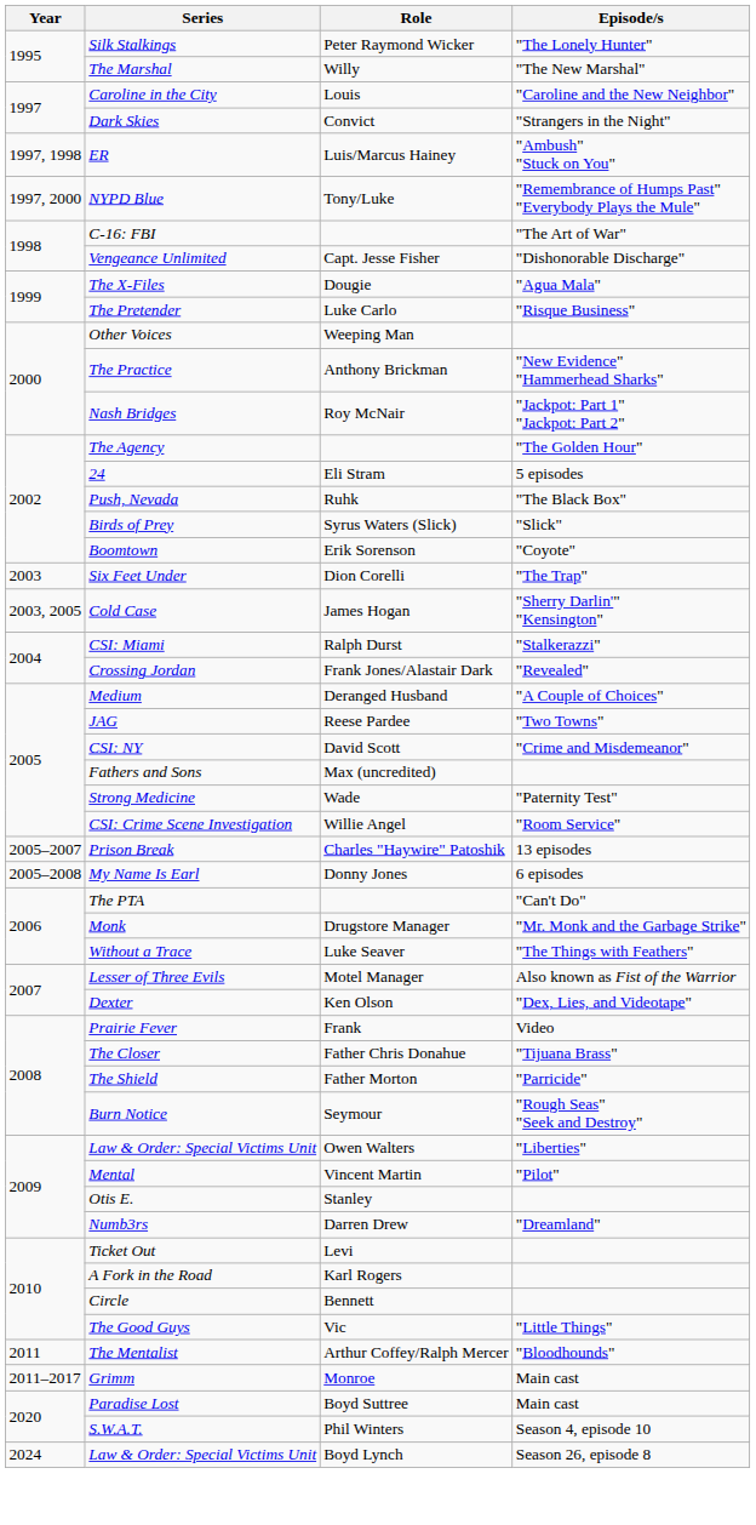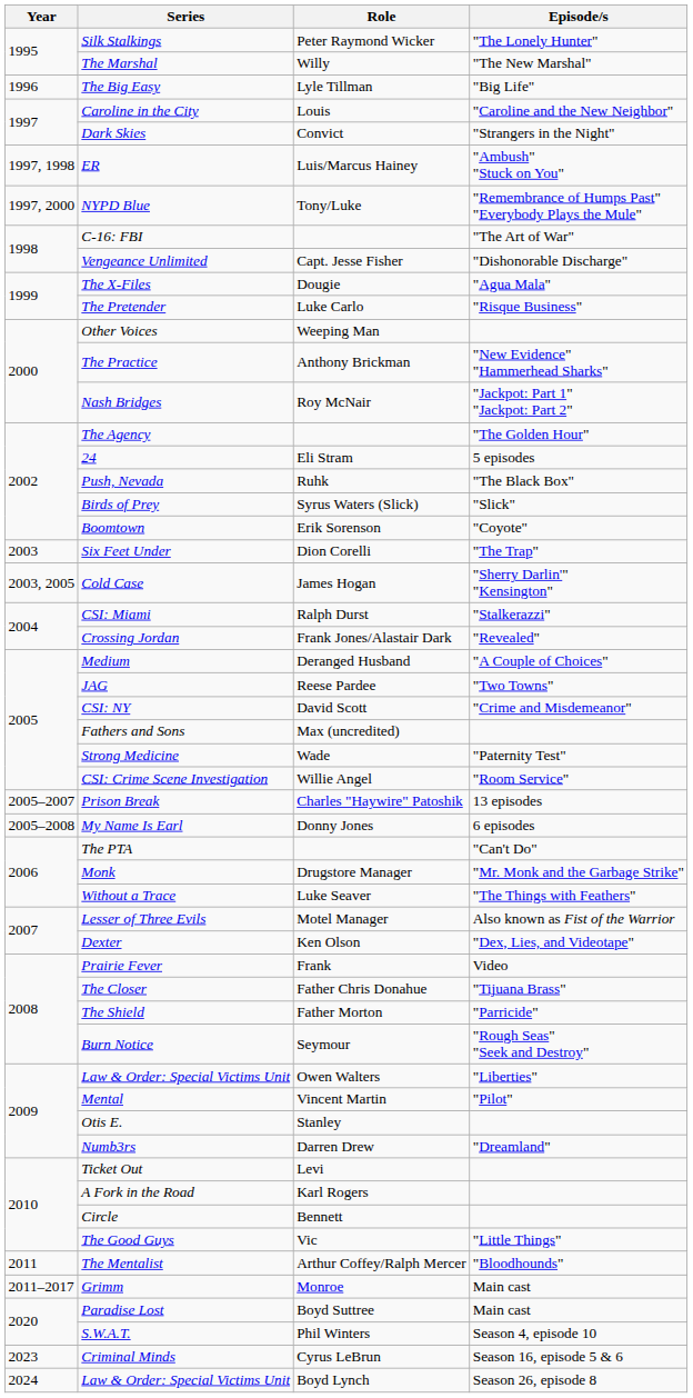 <table class="wikitable sortable">
 <tr>
 <th>Year</th>
 <th>Series</th>
 <th>Role</th>
 <th class="unsortable">Episode/s</th>
 </tr>
 <tr>
 <td rowspan="2">1995</td>
 <td><em><a href='#'>Silk Stalkings</a></em></td>
 <td>Peter Raymond Wicker</td>
 <td>"<a href='#'>The Lonely Hunter</a>"</td>
 </tr>
 <tr>
 <td><em><a href='#'>The Marshal</a></em></td>
 <td>Willy</td>
 <td>"The New Marshal"</td>
+</tr>
+<tr>
+<td>1996</td>
+<td><em><a href='#'>The Big Easy</a></em></td>
+<td>Lyle Tillman</td>
+<td>"Big Life"</td>
 </tr>
 <tr>
 <td rowspan="2">1997</td>
 <td><em><a href='#'>Caroline in the City</a></em></td>
 <td>Louis</td>
 <td>"<a href='#'>Caroline and the New Neighbor</a>"</td>
 </tr>
 <tr>
 <td><em><a href='#'>Dark Skies</a></em></td>
 <td>Convict</td>
 <td>"Strangers in the Night"</td>
 </tr>
 <tr>
 <td>1997, 1998</td>
 <td><em><a href='#'>ER</a></em></td>
 <td>Luis/Marcus Hainey</td>
 <td>"<a href='#'>Ambush</a>"<br>"<a href='#'>Stuck on You</a>"</td>
 </tr>
 <tr>
 <td>1997, 2000</td>
 <td><em><a href='#'>NYPD Blue</a></em></td>
 <td>Tony/Luke</td>
 <td>"<a href='#'>Remembrance of Humps Past</a>"<br>"<a href='#'>Everybody Plays the Mule</a>"</td>
 </tr>
 <tr>
 <td rowspan="2">1998</td>
 <td><em>C-16: FBI</em></td>
 <td></td>
 <td>"The Art of War"</td>
 </tr>
 <tr>
 <td><em><a href='#'>Vengeance Unlimited</a></em></td>
 <td>Capt. Jesse Fisher</td>
 <td>"Dishonorable Discharge"</td>
 </tr>
 <tr>
 <td rowspan="2">1999</td>
 <td><em><a href='#'>The X-Files</a></em></td>
 <td>Dougie</td>
 <td>"<a href='#'>Agua Mala</a>"</td>
 </tr>
 <tr>
 <td><em><a href='#'>The Pretender</a></em></td>
 <td>Luke Carlo</td>
 <td>"<a href='#'>Risque Business</a>"</td>
 </tr>
 <tr>
 <td rowspan="3">2000</td>
 <td><em>Other Voices</em></td>
 <td>Weeping Man</td>
 <td></td>
 </tr>
 <tr>
 <td><em><a href='#'>The Practice</a></em></td>
 <td>Anthony Brickman</td>
 <td>"<a href='#'>New Evidence</a>"<br>"<a href='#'>Hammerhead Sharks</a>"</td>
 </tr>
 <tr>
 <td><em><a href='#'>Nash Bridges</a></em></td>
 <td>Roy McNair</td>
 <td>"<a href='#'>Jackpot: Part 1</a>"<br>"<a href='#'>Jackpot: Part 2</a>"</td>
 </tr>
 <tr>
 <td rowspan="5">2002</td>
 <td><em><a href='#'>The Agency</a></em></td>
 <td></td>
 <td>"<a href='#'>The Golden Hour</a>"</td>
 </tr>
 <tr>
 <td><em><a href='#'>24</a></em></td>
 <td>Eli Stram</td>
 <td>5 episodes</td>
 </tr>
 <tr>
 <td><em><a href='#'>Push, Nevada</a></em></td>
 <td>Ruhk</td>
 <td>"The Black Box"</td>
 </tr>
 <tr>
 <td><em><a href='#'>Birds of Prey</a></em></td>
 <td>Syrus Waters (Slick)</td>
 <td>"Slick"</td>
 </tr>
 <tr>
 <td><em><a href='#'>Boomtown</a></em></td>
 <td>Erik Sorenson</td>
 <td>"Coyote"</td>
 </tr>
 <tr>
 <td>2003</td>
 <td><em><a href='#'>Six Feet Under</a></em></td>
 <td>Dion Corelli</td>
 <td>"<a href='#'>The Trap</a>"</td>
 </tr>
 <tr>
 <td>2003, 2005</td>
 <td><em><a href='#'>Cold Case</a></em></td>
 <td>James Hogan</td>
 <td>"<a href='#'>Sherry Darlin'</a>"<br>"<a href='#'>Kensington</a>"</td>
 </tr>
 <tr>
 <td rowspan="2">2004</td>
 <td><em><a href='#'>CSI: Miami</a></em></td>
 <td>Ralph Durst</td>
 <td>"<a href='#'>Stalkerazzi</a>"</td>
 </tr>
 <tr>
 <td><em><a href='#'>Crossing Jordan</a></em></td>
 <td>Frank Jones/Alastair Dark</td>
 <td>"<a href='#'>Revealed</a>"</td>
 </tr>
 <tr>
 <td rowspan="6">2005</td>
 <td><em><a href='#'>Medium</a></em></td>
 <td>Deranged Husband</td>
 <td>"<a href='#'>A Couple of Choices</a>"</td>
 </tr>
 <tr>
 <td><em><a href='#'>JAG</a></em></td>
 <td>Reese Pardee</td>
 <td>"<a href='#'>Two Towns</a>"</td>
 </tr>
 <tr>
 <td><em><a href='#'>CSI: NY</a></em></td>
 <td>David Scott</td>
 <td>"<a href='#'>Crime and Misdemeanor</a>"</td>
 </tr>
 <tr>
 <td><em>Fathers and Sons</em></td>
 <td>Max (uncredited)</td>
 </tr>
 <tr>
 <td><em><a href='#'>Strong Medicine</a></em></td>
 <td>Wade</td>
 <td>"Paternity Test"</td>
 </tr>
 <tr>
 <td><em><a href='#'>CSI: Crime Scene Investigation</a></em></td>
 <td>Willie Angel</td>
 <td>"<a href='#'>Room Service</a>"</td>
 </tr>
 <tr>
 <td>2005–2007</td>
 <td><em><a href='#'>Prison Break</a></em></td>
 <td><a href='#'>Charles "Haywire" Patoshik</a></td>
 <td>13 episodes</td>
 </tr>
 <tr>
 <td>2005–2008</td>
 <td><em><a href='#'>My Name Is Earl</a></em></td>
 <td>Donny Jones</td>
 <td>6 episodes</td>
 </tr>
 <tr>
 <td rowspan="3">2006</td>
 <td><em>The PTA</em></td>
 <td></td>
 <td>"Can't Do"</td>
 </tr>
 <tr>
 <td><em><a href='#'>Monk</a></em></td>
 <td>Drugstore Manager</td>
 <td>"<a href='#'>Mr. Monk and the Garbage Strike</a>"</td>
 </tr>
 <tr>
 <td><em><a href='#'>Without a Trace</a></em></td>
 <td>Luke Seaver</td>
 <td>"<a href='#'>The Things with Feathers</a>"</td>
 </tr>
 <tr>
 <td rowspan="2">2007</td>
 <td><em><a href='#'>Lesser of Three Evils</a></em></td>
 <td>Motel Manager</td>
 <td>Also known as <em>Fist of the Warrior</em></td>
 </tr>
 <tr>
 <td><em><a href='#'>Dexter</a></em></td>
 <td>Ken Olson</td>
 <td>"<a href='#'>Dex, Lies, and Videotape</a>"</td>
 </tr>
 <tr>
 <td rowspan="4">2008</td>
 <td><em><a href='#'>Prairie Fever</a></em></td>
 <td>Frank</td>
 <td>Video</td>
 </tr>
 <tr>
 <td><em><a href='#'>The Closer</a></em></td>
 <td>Father Chris Donahue</td>
 <td>"<a href='#'>Tijuana Brass</a>"</td>
 </tr>
 <tr>
 <td><em><a href='#'>The Shield</a></em></td>
 <td>Father Morton</td>
 <td>"<a href='#'>Parricide</a>"</td>
 </tr>
 <tr>
 <td><em><a href='#'>Burn Notice</a></em></td>
 <td>Seymour</td>
 <td>"<a href='#'>Rough Seas</a>"<br>"<a href='#'>Seek and Destroy</a>"</td>
 </tr>
 <tr>
 <td rowspan="4">2009</td>
 <td><em><a href='#'>Law & Order: Special Victims Unit</a></em></td>
 <td>Owen Walters</td>
 <td>"<a href='#'>Liberties</a>"</td>
 </tr>
 <tr>
 <td><em><a href='#'>Mental</a></em></td>
 <td>Vincent Martin</td>
 <td>"<a href='#'>Pilot</a>"</td>
 </tr>
 <tr>
 <td><em>Otis E.</em></td>
 <td>Stanley</td>
 <td></td>
 </tr>
 <tr>
 <td><em><a href='#'>Numb3rs</a></em></td>
 <td>Darren Drew</td>
 <td>"<a href='#'>Dreamland</a>"</td>
 </tr>
 <tr>
 <td rowspan="4">2010</td>
 <td><em>Ticket Out</em></td>
 <td>Levi</td>
 <td></td>
 </tr>
 <tr>
 <td><em>A Fork in the Road</em></td>
 <td>Karl Rogers</td>
 <td></td>
 </tr>
 <tr>
 <td><em>Circle</em></td>
 <td>Bennett</td>
 <td></td>
 </tr>
 <tr>
 <td><em><a href='#'>The Good Guys</a></em></td>
 <td>Vic</td>
 <td>"<a href='#'>Little Things</a>"</td>
 </tr>
 <tr>
 <td>2011</td>
 <td><em><a href='#'>The Mentalist</a></em></td>
 <td>Arthur Coffey/Ralph Mercer</td>
 <td>"<a href='#'>Bloodhounds</a>"</td>
 </tr>
 <tr>
 <td>2011–2017</td>
 <td><em><a href='#'>Grimm</a></em></td>
 <td><a href='#'>Monroe</a></td>
 <td>Main cast</td>
 </tr>
 <tr>
 <td rowspan="2">2020</td>
 <td><em><a href='#'>Paradise Lost</a></em></td>
 <td>Boyd Suttree</td>
 <td>Main cast</td>
 </tr>
 <tr>
 <td><em><a href='#'>S.W.A.T.</a></em></td>
 <td>Phil Winters</td>
 <td>Season 4, episode 10</td>
 </tr>
 <tr>
+<td>2023</td>
+<td><em><a href='#'>Criminal Minds</a></em></td>
+<td>Cyrus LeBrun</td>
+<td>Season 16, episode 5 & 6</td>
+</tr>
+<tr>
 <td>2024</td>
 <td><em><a href='#'>Law & Order: Special Victims Unit</a></em></td>
 <td>Boyd Lynch</td>
 <td>Season 26, episode 8</td>
 </tr>
 </table>
